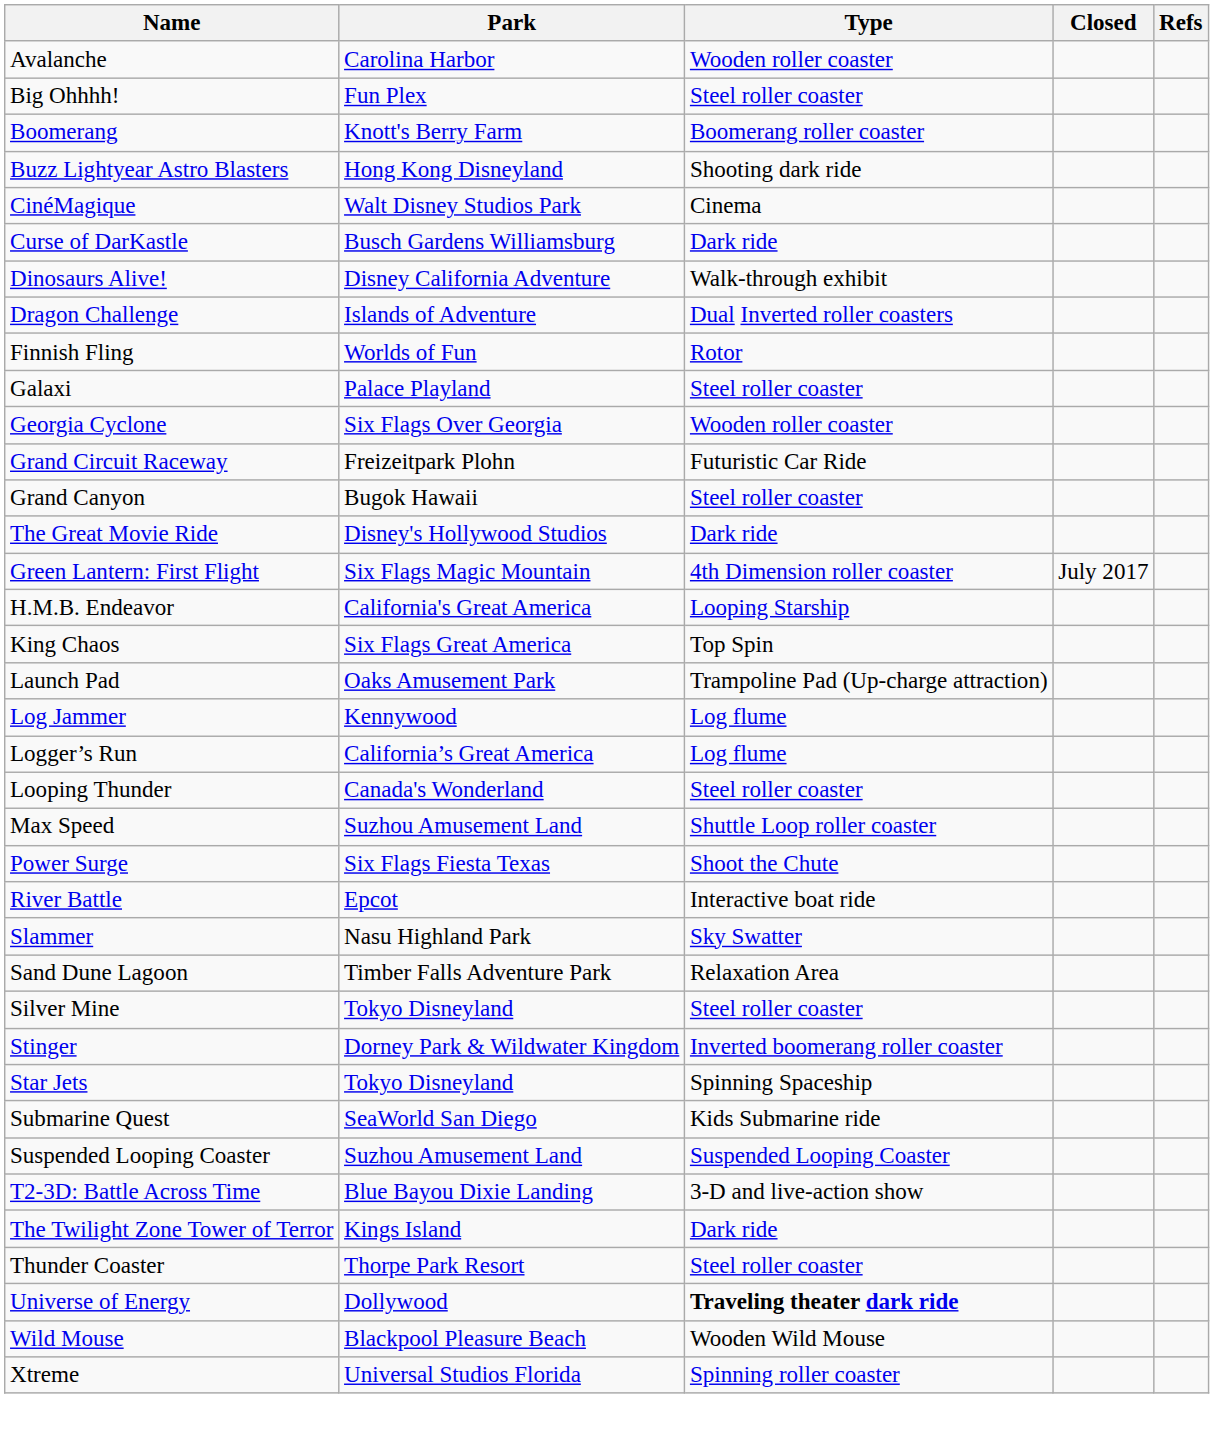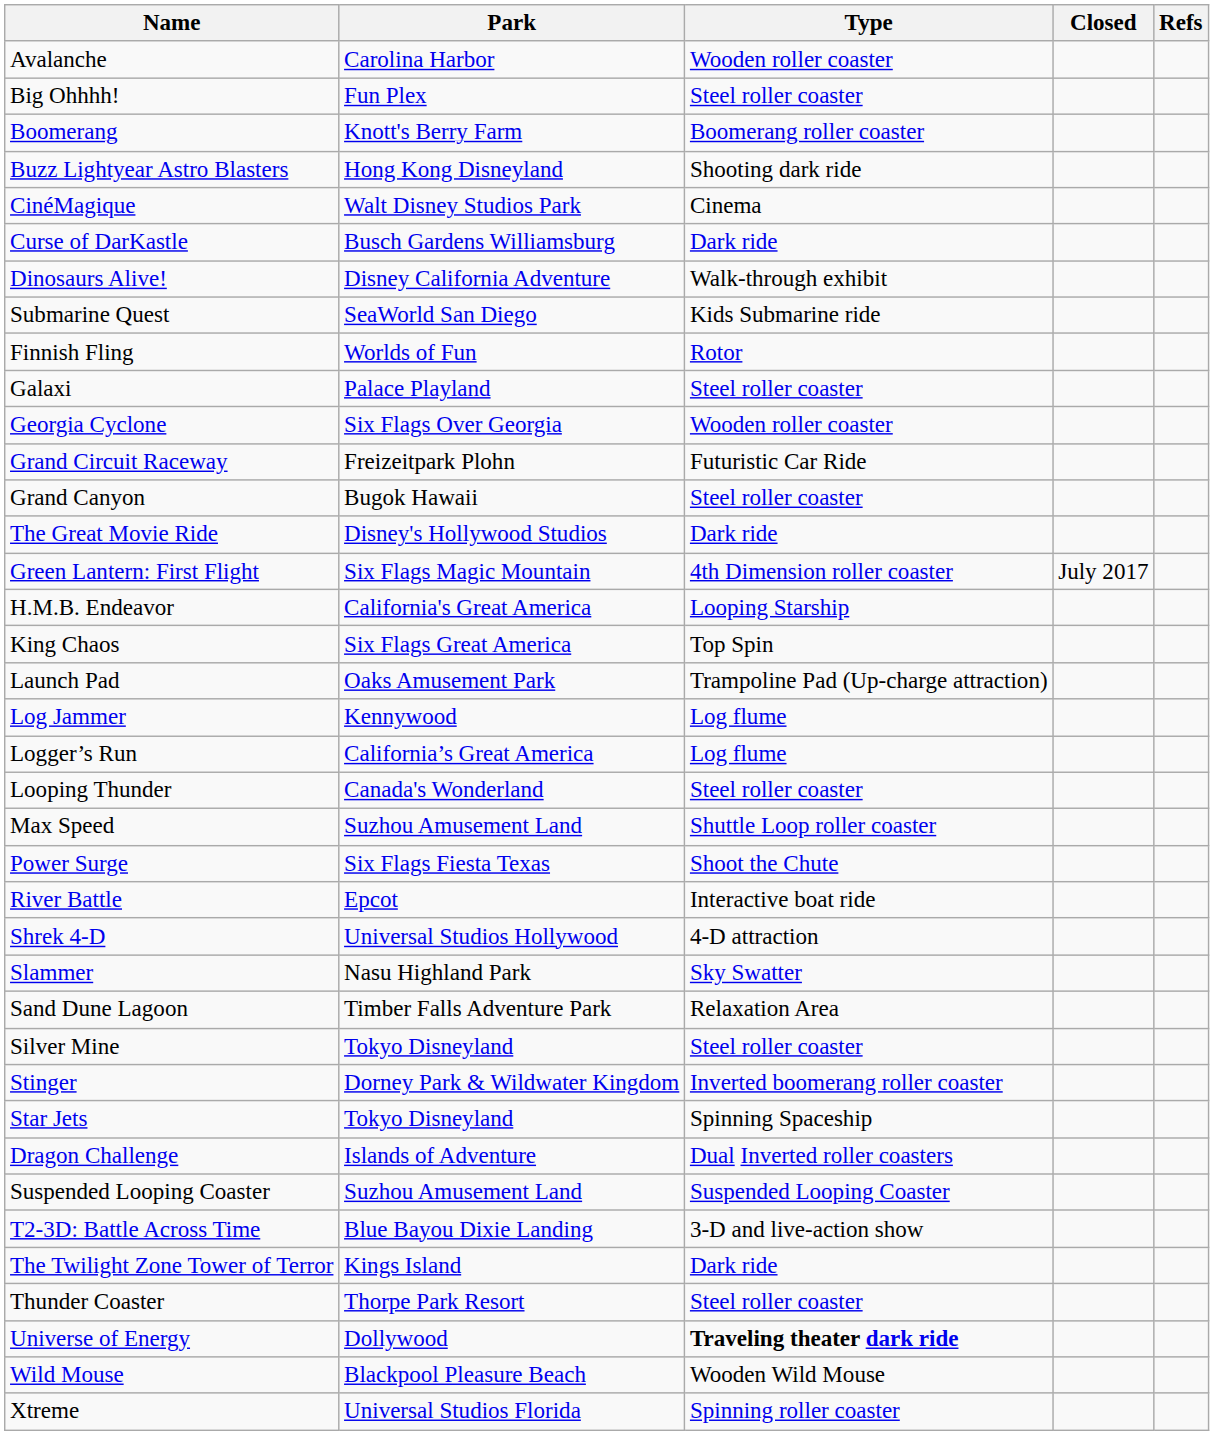 <table class="wikitable sortable">
 <tr>
 <th>Name</th>
 <th>Park</th>
 <th>Type</th>
 <th>Closed</th>
 <th>Refs</th>
 </tr>
 <tr>
 <td>Avalanche</td>
 <td><a href='#'>Carolina Harbor</a></td>
 <td><a href='#'>Wooden roller coaster</a></td>
 <td></td>
 <td></td>
 </tr>
 <tr>
 <td>Big Ohhhh!</td>
 <td><a href='#'>Fun Plex</a></td>
 <td><a href='#'>Steel roller coaster</a></td>
 <td></td>
 <td></td>
 </tr>
 <tr>
 <td><a href='#'>Boomerang</a></td>
 <td><a href='#'>Knott's Berry Farm</a></td>
 <td><a href='#'>Boomerang roller coaster</a></td>
 <td></td>
 <td></td>
 </tr>
 <tr>
 <td><a href='#'>Buzz Lightyear Astro Blasters</a></td>
 <td><a href='#'>Hong Kong Disneyland</a></td>
 <td>Shooting dark ride</td>
 <td></td>
 <td></td>
 </tr>
 <tr>
 <td><a href='#'>CinéMagique</a></td>
 <td><a href='#'>Walt Disney Studios Park</a></td>
 <td>Cinema</td>
 <td></td>
 <td></td>
 </tr>
 <tr>
 <td><a href='#'>Curse of DarKastle</a></td>
 <td><a href='#'>Busch Gardens Williamsburg</a></td>
 <td><a href='#'>Dark ride</a></td>
 <td></td>
 <td></td>
 </tr>
 <tr>
 <td><a href='#'>Dinosaurs Alive!</a></td>
 <td><a href='#'>Disney California Adventure</a></td>
 <td>Walk-through exhibit</td>
 <td></td>
 <td></td>
 </tr>
 <tr>
-<td><a href='#'>Dragon Challenge</a></td>
-<td><a href='#'>Islands of Adventure</a></td>
-<td><a href='#'>Dual</a> <a href='#'>Inverted roller coasters</a></td>
+<td>Submarine Quest</td>
+<td><a href='#'>SeaWorld San Diego</a></td>
+<td>Kids Submarine ride</td>
 <td></td>
 <td></td>
 </tr>
 <tr>
 <td>Finnish Fling</td>
 <td><a href='#'>Worlds of Fun</a></td>
 <td><a href='#'>Rotor</a></td>
 <td></td>
 <td></td>
 </tr>
 <tr>
 <td>Galaxi</td>
 <td><a href='#'>Palace Playland</a></td>
 <td><a href='#'>Steel roller coaster</a></td>
 <td></td>
 <td></td>
 </tr>
 <tr>
 <td><a href='#'>Georgia Cyclone</a></td>
 <td><a href='#'>Six Flags Over Georgia</a></td>
 <td><a href='#'>Wooden roller coaster</a></td>
 <td></td>
 <td></td>
 </tr>
 <tr>
 <td><a href='#'>Grand Circuit Raceway</a></td>
 <td>Freizeitpark Plohn</td>
 <td>Futuristic Car Ride</td>
 <td></td>
 <td></td>
 </tr>
 <tr>
 <td>Grand Canyon</td>
 <td>Bugok Hawaii</td>
 <td><a href='#'>Steel roller coaster</a></td>
 <td></td>
 <td></td>
 </tr>
 <tr>
 <td><a href='#'>The Great Movie Ride</a></td>
 <td><a href='#'>Disney's Hollywood Studios</a></td>
 <td><a href='#'>Dark ride</a></td>
 <td></td>
 <td></td>
 </tr>
 <tr>
 <td><a href='#'>Green Lantern: First Flight</a></td>
 <td><a href='#'>Six Flags Magic Mountain</a></td>
 <td><a href='#'>4th Dimension roller coaster</a></td>
 <td>July 2017</td>
 <td></td>
 </tr>
 <tr>
 <td>H.M.B. Endeavor</td>
 <td><a href='#'>California's Great America</a></td>
 <td><a href='#'>Looping Starship</a></td>
 <td></td>
 <td></td>
 </tr>
 <tr>
 <td>King Chaos</td>
 <td><a href='#'>Six Flags Great America</a></td>
 <td>Top Spin</td>
 <td></td>
 <td></td>
 </tr>
 <tr>
 <td>Launch Pad</td>
 <td><a href='#'>Oaks Amusement Park</a></td>
 <td>Trampoline Pad (Up-charge attraction)</td>
 <td></td>
 <td></td>
 </tr>
 <tr>
 <td><a href='#'>Log Jammer</a></td>
 <td><a href='#'>Kennywood</a></td>
 <td><a href='#'>Log flume</a></td>
 <td></td>
 <td></td>
 </tr>
 <tr>
 <td>Logger’s Run</td>
 <td><a href='#'>California’s Great America</a></td>
 <td><a href='#'>Log flume</a></td>
 <td></td>
 <td></td>
 </tr>
 <tr>
 <td>Looping Thunder</td>
 <td><a href='#'>Canada's Wonderland</a></td>
 <td><a href='#'>Steel roller coaster</a></td>
 <td></td>
 <td></td>
 </tr>
 <tr>
 <td>Max Speed</td>
 <td><a href='#'>Suzhou Amusement Land</a></td>
 <td><a href='#'>Shuttle Loop roller coaster</a></td>
 <td></td>
 <td></td>
 </tr>
 <tr>
 <td><a href='#'>Power Surge</a></td>
 <td><a href='#'>Six Flags Fiesta Texas</a></td>
 <td><a href='#'>Shoot the Chute</a></td>
 <td></td>
 <td></td>
 </tr>
 <tr>
 <td><a href='#'>River Battle</a></td>
 <td><a href='#'>Epcot</a></td>
 <td>Interactive boat ride</td>
 <td></td>
 <td></td>
 </tr>
 <tr>
+<td><a href='#'>Shrek 4-D</a></td>
+<td><a href='#'>Universal Studios Hollywood</a></td>
+<td>4-D attraction</td>
+<td></td>
+<td></td>
+</tr>
+<tr>
 <td><a href='#'>Slammer</a></td>
 <td>Nasu Highland Park</td>
 <td><a href='#'>Sky Swatter</a></td>
 <td></td>
 <td></td>
 </tr>
 <tr>
 <td>Sand Dune Lagoon</td>
 <td>Timber Falls Adventure Park</td>
 <td>Relaxation Area</td>
 <td></td>
 <td></td>
 </tr>
 <tr>
 <td>Silver Mine</td>
 <td><a href='#'>Tokyo Disneyland</a></td>
 <td><a href='#'>Steel roller coaster</a></td>
 <td></td>
 <td></td>
 </tr>
 <tr>
 <td><a href='#'>Stinger</a></td>
 <td><a href='#'>Dorney Park & Wildwater Kingdom</a></td>
 <td><a href='#'>Inverted boomerang roller coaster</a></td>
 <td></td>
 <td></td>
 </tr>
 <tr>
 <td><a href='#'>Star Jets</a></td>
 <td><a href='#'>Tokyo Disneyland</a></td>
 <td>Spinning Spaceship</td>
 <td></td>
 <td></td>
 </tr>
 <tr>
-<td>Submarine Quest</td>
-<td><a href='#'>SeaWorld San Diego</a></td>
-<td>Kids Submarine ride</td>
+<td><a href='#'>Dragon Challenge</a></td>
+<td><a href='#'>Islands of Adventure</a></td>
+<td><a href='#'>Dual</a> <a href='#'>Inverted roller coasters</a></td>
 <td></td>
 <td></td>
 </tr>
 <tr>
 <td>Suspended Looping Coaster</td>
 <td><a href='#'>Suzhou Amusement Land</a></td>
 <td><a href='#'>Suspended Looping Coaster</a></td>
 <td></td>
 <td></td>
 </tr>
 <tr>
 <td><a href='#'>T2-3D: Battle Across Time</a></td>
 <td><a href='#'>Blue Bayou Dixie Landing</a></td>
 <td>3-D and live-action show</td>
 <td></td>
 <td></td>
 </tr>
 <tr>
 <td><a href='#'>The Twilight Zone Tower of Terror</a></td>
 <td><a href='#'>Kings Island</a></td>
 <td><a href='#'>Dark ride</a></td>
 <td></td>
 <td></td>
 </tr>
 <tr>
 <td>Thunder Coaster</td>
 <td><a href='#'>Thorpe Park Resort</a></td>
 <td><a href='#'>Steel roller coaster</a></td>
 <td></td>
 <td></td>
 </tr>
 <tr>
 <td><a href='#'>Universe of Energy</a></td>
 <td><a href='#'>Dollywood</a></td>
 <td><strong>Traveling theater <a href='#'>dark ride</a></strong></td>
 <td></td>
 <td></td>
 </tr>
 <tr>
 <td><a href='#'>Wild Mouse</a></td>
 <td><a href='#'>Blackpool Pleasure Beach</a></td>
 <td>Wooden Wild Mouse</td>
 <td></td>
 <td></td>
 </tr>
 <tr>
 <td>Xtreme</td>
 <td><a href='#'>Universal Studios Florida</a></td>
 <td><a href='#'>Spinning roller coaster</a></td>
 <td></td>
 <td></td>
 </tr>
 </table>
